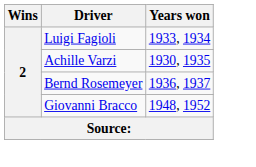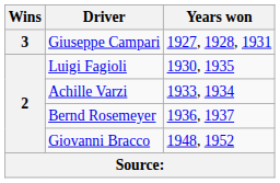 <table class="wikitable" style="font-size: 95%;">
 <tr>
 <th>Wins</th>
 <th>Driver</th>
 <th>Years won</th>
 </tr>
 <tr>
+<th>3</th>
+<td> <a href='#'>Giuseppe Campari</a></td>
+<td><span><a href='#'>1927</a>, <a href='#'>1928</a>, <a href='#'>1931</a></span></td>
+</tr>
+<tr>
 <th rowspan=4>2</th>
 <td> <a href='#'>Luigi Fagioli</a></td>
-<td><span><a href='#'>1933</a>, <a href='#'>1934</a></span></td>
+<td><span><a href='#'>1930</a>, <a href='#'>1935</a></span></td>
 </tr>
 <tr>
 <td> <a href='#'>Achille Varzi</a></td>
-<td><span><a href='#'>1930</a>, <a href='#'>1935</a></span></td>
+<td><span><a href='#'>1933</a>, <a href='#'>1934</a></span></td>
 </tr>
 <tr>
 <td> <a href='#'>Bernd Rosemeyer</a></td>
 <td><span><a href='#'>1936</a>, <a href='#'>1937</a></span></td>
 </tr>
 <tr>
 <td> <a href='#'>Giovanni Bracco</a></td>
 <td><span><a href='#'>1948</a>, <a href='#'>1952</a></span></td>
 </tr>
 <tr>
 <th colspan=3>Source:</th>
 </tr>
 </table>
